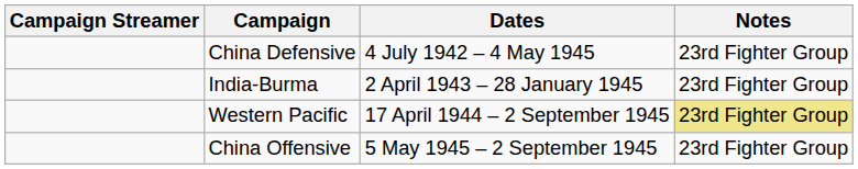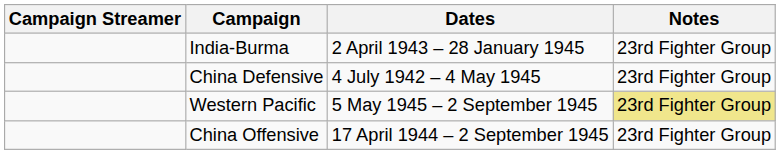 <table class="wikitable">
 <tr>
 <th>Campaign Streamer</th>
 <th>Campaign</th>
 <th>Dates</th>
 <th>Notes</th>
 </tr>
 <tr>
 <td></td>
+<td>India-Burma</td>
+<td>2 April 1943 – 28 January 1945</td>
+<td>23rd Fighter Group</td>
+</tr>
+<tr>
+<td></td>
 <td>China Defensive</td>
 <td>4 July 1942 – 4 May 1945</td>
 <td>23rd Fighter Group</td>
 </tr>
 <tr>
 <td></td>
-<td>India-Burma</td>
-<td>2 April 1943 – 28 January 1945</td>
-<td>23rd Fighter Group</td>
-</tr>
-<tr>
-<td></td>
 <td>Western Pacific</td>
-<td>17 April 1944 – 2 September 1945</td>
+<td>5 May 1945 – 2 September 1945</td>
 <td style="background: khaki;">23rd Fighter Group</td>
 </tr>
 <tr>
 <td></td>
 <td>China Offensive</td>
-<td>5 May 1945 – 2 September 1945</td>
+<td>17 April 1944 – 2 September 1945</td>
 <td>23rd Fighter Group</td>
 </tr>
 </table>
